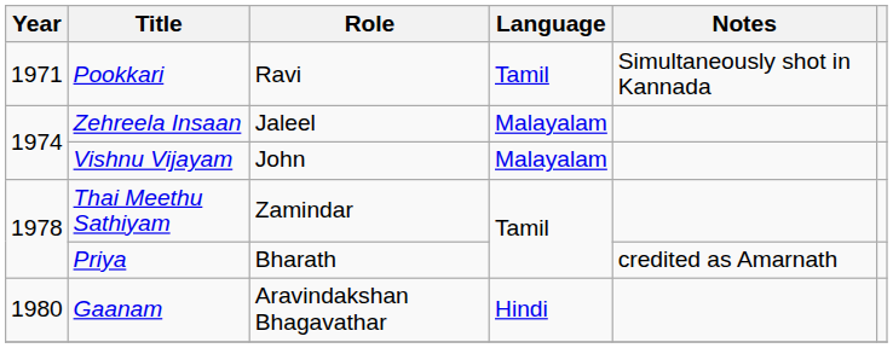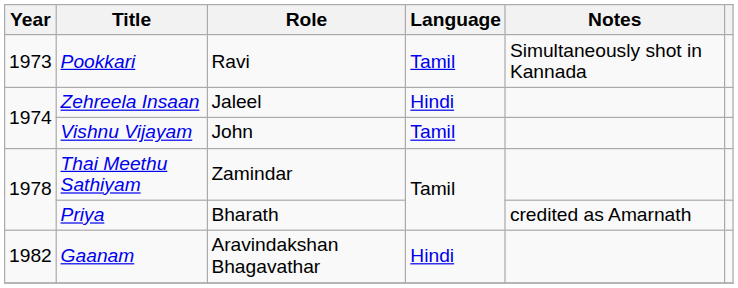 <table class="wikitable sortable">
 <tr>
 <th>Year</th>
 <th>Title</th>
 <th>Role</th>
 <th>Language</th>
 <th class="unsortable">Notes</th>
 <th class="unsortable"></th>
 </tr>
 <tr>
-<td>1971</td>
+<td>1973</td>
 <td><em><a href='#'>Pookkari</a></em></td>
 <td>Ravi</td>
 <td><a href='#'>Tamil</a></td>
 <td>Simultaneously shot in Kannada</td>
 <td></td>
 </tr>
 <tr>
 <td rowspan="2">1974</td>
 <td><em><a href='#'>Zehreela Insaan</a></em></td>
 <td>Jaleel</td>
-<td><a href='#'>Malayalam</a></td>
+<td><a href='#'>Hindi</a></td>
 <td></td>
 <td></td>
 </tr>
 <tr>
 <td><em><a href='#'>Vishnu Vijayam</a></em></td>
 <td>John</td>
-<td><a href='#'>Malayalam</a></td>
+<td><a href='#'>Tamil</a></td>
 <td></td>
 <td></td>
 </tr>
 <tr>
 <td rowspan="2">1978</td>
 <td><em><a href='#'>Thai Meethu Sathiyam</a></em></td>
 <td>Zamindar</td>
 <td rowspan="2">Tamil</td>
 <td></td>
 </tr>
 <tr>
 <td><em><a href='#'>Priya</a></em></td>
 <td>Bharath</td>
 <td>credited as Amarnath</td>
 <td></td>
 </tr>
 <tr>
-<td>1980</td>
+<td>1982</td>
 <td><em><a href='#'>Gaanam</a></em></td>
 <td>Aravindakshan Bhagavathar</td>
 <td><a href='#'>Hindi</a></td>
 <td></td>
 <td></td>
 </tr>
 <tr>
 </tr>
 </table>
